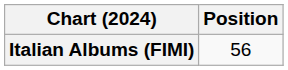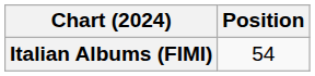 <table class="wikitable plainrowheaders" style="text-align:center;">
 <tr>
 <th>Chart (2024)</th>
 <th>Position</th>
 </tr>
 <tr>
 <th scope="row">Italian Albums (FIMI)</th>
-<td>56</td>
+<td>54</td>
 </tr>
 </table>
